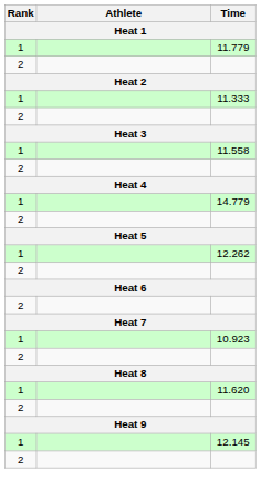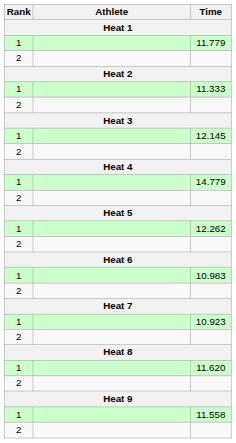 <table class=wikitable style="text-align:center">
 <tr>
 <th width=40>Rank</th>
 <th width=250>Athlete</th>
 <th width=60>Time</th>
 </tr>
 <tr>
 <th colspan=3>Heat 1</th>
 </tr>
 <tr bgcolor="ccffcc">
 <td>1</td>
 <td align=left></td>
 <td>11.779</td>
 </tr>
 <tr>
 <td>2</td>
 <td align=left></td>
 <td></td>
 </tr>
 <tr>
 <th colspan=3>Heat 2</th>
 </tr>
 <tr bgcolor="ccffcc">
 <td>1</td>
 <td align=left></td>
 <td>11.333</td>
 </tr>
 <tr>
 <td>2</td>
 <td align=left></td>
 <td></td>
 </tr>
 <tr>
 <th colspan=3>Heat 3</th>
 </tr>
 <tr bgcolor="ccffcc">
 <td>1</td>
 <td align=left></td>
-<td>11.558</td>
+<td>12.145</td>
 </tr>
 <tr>
 <td>2</td>
 <td align=left></td>
 <td></td>
 </tr>
 <tr>
 <th colspan=3>Heat 4</th>
 </tr>
 <tr bgcolor="ccffcc">
 <td>1</td>
 <td align=left></td>
 <td>14.779</td>
 </tr>
 <tr>
 <td>2</td>
 <td align=left></td>
 <td></td>
 </tr>
 <tr>
 <th colspan=3>Heat 5</th>
 </tr>
 <tr bgcolor="ccffcc">
 <td>1</td>
 <td align=left></td>
 <td>12.262</td>
 </tr>
 <tr>
 <td>2</td>
 <td align=left></td>
 <td></td>
 </tr>
 <tr>
 <th colspan=3>Heat 6</th>
+</tr>
+<tr bgcolor="ccffcc">
+<td>1</td>
+<td align=left></td>
+<td>10.983</td>
 </tr>
 <tr>
 <td>2</td>
 <td align=left></td>
 <td></td>
 </tr>
 <tr>
 <th colspan=3>Heat 7</th>
 </tr>
 <tr bgcolor="ccffcc">
 <td>1</td>
 <td align=left></td>
 <td>10.923</td>
 </tr>
 <tr>
 <td>2</td>
 <td align=left></td>
 <td></td>
 </tr>
 <tr>
 <th colspan=3>Heat 8</th>
 </tr>
 <tr bgcolor="ccffcc">
 <td>1</td>
 <td align=left></td>
 <td>11.620</td>
 </tr>
 <tr>
 <td>2</td>
 <td align=left></td>
 <td></td>
 </tr>
 <tr>
 <th colspan=3>Heat 9</th>
 </tr>
 <tr bgcolor="ccffcc">
 <td>1</td>
 <td align=left></td>
-<td>12.145</td>
+<td>11.558</td>
 </tr>
 <tr>
 <td>2</td>
 <td align=left></td>
 <td></td>
 </tr>
 </table>
